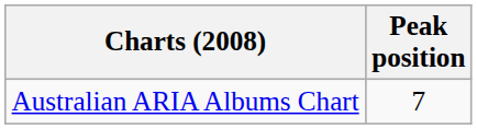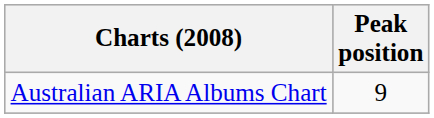 <table class="wikitable sortable">
 <tr>
 <th align="left">Charts (2008)</th>
 <th align="left">Peak<br>position</th>
 </tr>
 <tr>
 <td align="left"><a href='#'>Australian ARIA Albums Chart</a></td>
-<td style="text-align:center;">7</td>
+<td style="text-align:center;">9</td>
 </tr>
 </table>
